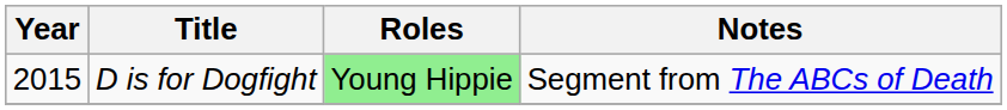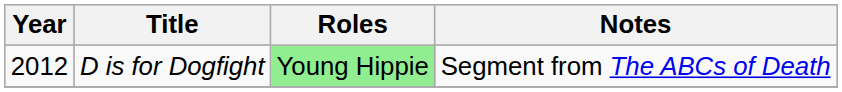 <table class="wikitable">
 <tr>
 <th>Year</th>
 <th>Title</th>
 <th>Roles</th>
 <th>Notes</th>
 </tr>
 <tr>
-<td>2015</td>
+<td>2012</td>
 <td><em>D is for Dogfight</em></td>
 <td style="background: lightgreen;">Young Hippie</td>
 <td>Segment from <em><a href='#'>The ABCs of Death</a></em></td>
 </tr>
 <tr>
 </tr>
 </table>
